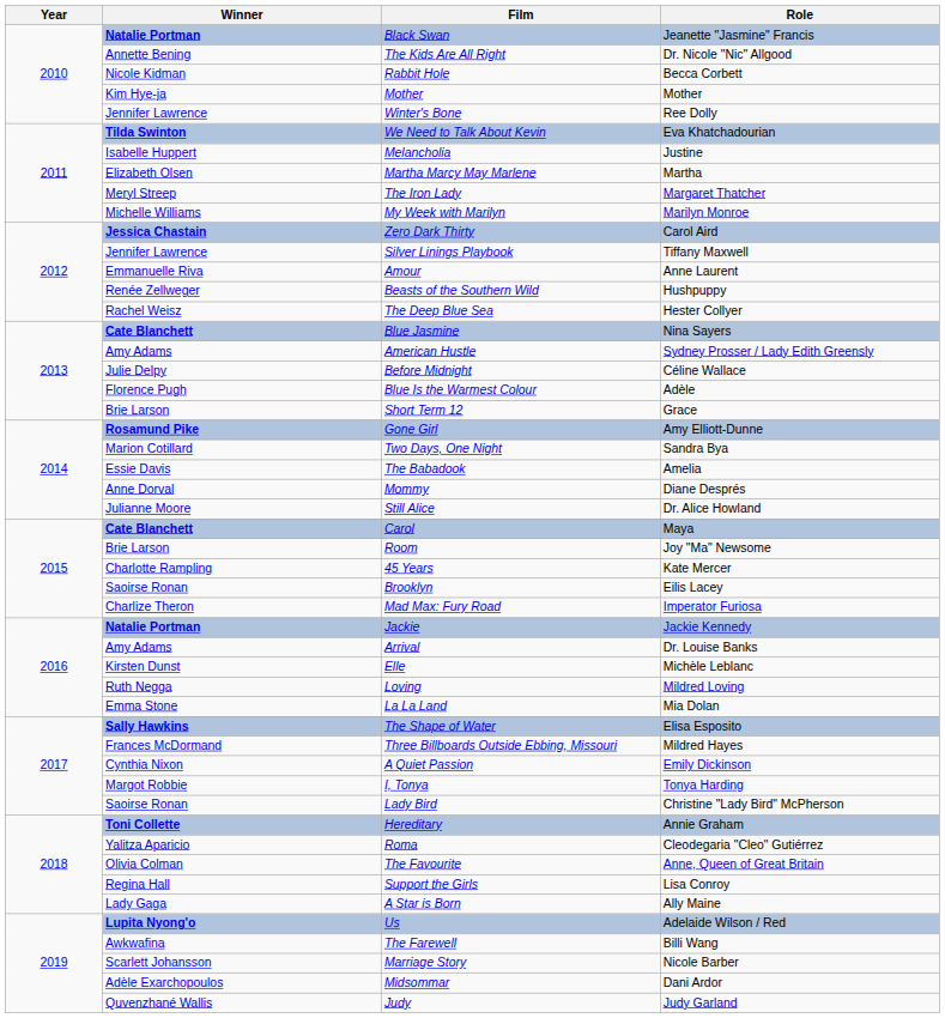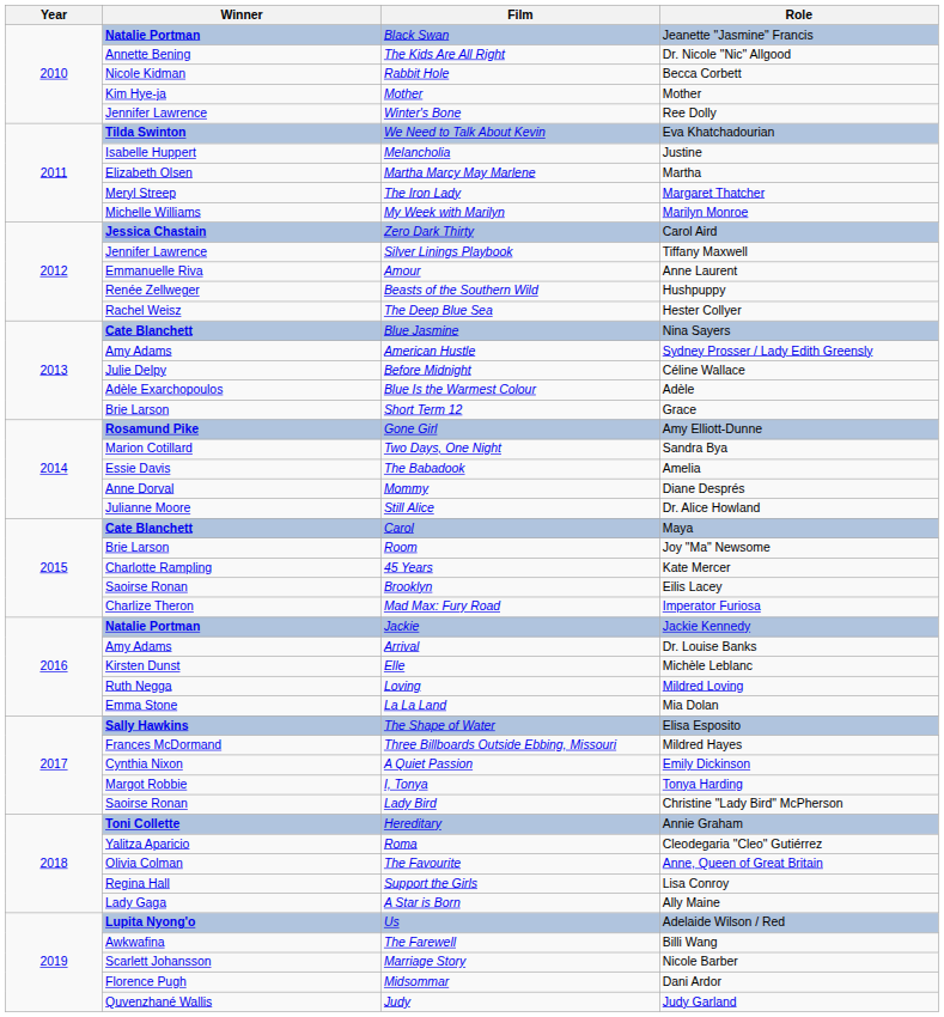 <table class="wikitable" width="95%" cellpadding="5">
 <tr>
 <th width="100"><strong>Year</strong></th>
 <th width="300"><strong>Winner</strong></th>
 <th width="300"><strong>Film</strong></th>
 <th width="300"><strong>Role</strong></th>
 </tr>
 <tr>
 <td rowspan="5" style="text-align:center;"><a href='#'>2010</a></td>
 <td style="background:#B0C4DE;"><strong><a href='#'>Natalie Portman</a></strong></td>
 <td style="background:#B0C4DE;"><em><a href='#'>Black Swan</a></em></td>
 <td style="background:#B0C4DE;">Jeanette "Jasmine" Francis</td>
 </tr>
 <tr>
 <td><a href='#'>Annette Bening</a></td>
 <td><em><a href='#'>The Kids Are All Right</a></em></td>
 <td>Dr. Nicole "Nic" Allgood</td>
 </tr>
 <tr>
 <td><a href='#'>Nicole Kidman</a></td>
 <td><em><a href='#'>Rabbit Hole</a></em></td>
 <td>Becca Corbett</td>
 </tr>
 <tr>
 <td><a href='#'>Kim Hye-ja</a></td>
 <td><em><a href='#'>Mother</a></em></td>
 <td>Mother</td>
 </tr>
 <tr>
 <td><a href='#'>Jennifer Lawrence</a></td>
 <td><em><a href='#'>Winter's Bone</a></em></td>
 <td>Ree Dolly</td>
 </tr>
 <tr>
 <td rowspan="5" style="text-align:center;"><a href='#'>2011</a></td>
 <td style="background:#B0C4DE;"><strong><a href='#'>Tilda Swinton</a></strong></td>
 <td style="background:#B0C4DE;"><em><a href='#'>We Need to Talk About Kevin</a></em></td>
 <td style="background:#B0C4DE;">Eva Khatchadourian</td>
 </tr>
 <tr>
 <td><a href='#'>Isabelle Huppert</a></td>
 <td><em><a href='#'>Melancholia</a></em></td>
 <td>Justine</td>
 </tr>
 <tr>
 <td><a href='#'>Elizabeth Olsen</a></td>
 <td><em><a href='#'>Martha Marcy May Marlene</a></em></td>
 <td>Martha</td>
 </tr>
 <tr>
 <td><a href='#'>Meryl Streep</a></td>
 <td><em><a href='#'>The Iron Lady</a></em></td>
 <td><a href='#'>Margaret Thatcher</a></td>
 </tr>
 <tr>
 <td><a href='#'>Michelle Williams</a></td>
 <td><em><a href='#'>My Week with Marilyn</a></em></td>
 <td><a href='#'>Marilyn Monroe</a></td>
 </tr>
 <tr>
 <td rowspan="5" style="text-align:center;"><a href='#'>2012</a></td>
 <td style="background:#B0C4DE;"><strong><a href='#'>Jessica Chastain</a></strong></td>
 <td style="background:#B0C4DE;"><em><a href='#'>Zero Dark Thirty</a></em></td>
 <td style="background:#B0C4DE;">Carol Aird</td>
 </tr>
 <tr>
 <td><a href='#'>Jennifer Lawrence</a></td>
 <td><em><a href='#'>Silver Linings Playbook</a></em></td>
 <td>Tiffany Maxwell</td>
 </tr>
 <tr>
 <td><a href='#'>Emmanuelle Riva</a></td>
 <td><em><a href='#'>Amour</a></em></td>
 <td>Anne Laurent</td>
 </tr>
 <tr>
 <td><a href='#'>Renée Zellweger</a></td>
 <td><em><a href='#'>Beasts of the Southern Wild</a></em></td>
 <td>Hushpuppy</td>
 </tr>
 <tr>
 <td><a href='#'>Rachel Weisz</a></td>
 <td><em><a href='#'>The Deep Blue Sea</a></em></td>
 <td>Hester Collyer</td>
 </tr>
 <tr>
 <td rowspan="5" style="text-align:center;"><a href='#'>2013</a></td>
 <td style="background:#B0C4DE;"><strong><a href='#'>Cate Blanchett</a></strong></td>
 <td style="background:#B0C4DE;"><em><a href='#'>Blue Jasmine</a></em></td>
 <td style="background:#B0C4DE;">Nina Sayers</td>
 </tr>
 <tr>
 <td><a href='#'>Amy Adams</a></td>
 <td><em><a href='#'>American Hustle</a></em></td>
 <td><a href='#'>Sydney Prosser / Lady Edith Greensly</a></td>
 </tr>
 <tr>
 <td><a href='#'>Julie Delpy</a></td>
 <td><em><a href='#'>Before Midnight</a></em></td>
 <td>Céline Wallace</td>
 </tr>
 <tr>
-<td><a href='#'>Florence Pugh</a></td>
+<td><a href='#'>Adèle Exarchopoulos</a></td>
 <td><em><a href='#'>Blue Is the Warmest Colour</a></em></td>
 <td>Adèle</td>
 </tr>
 <tr>
 <td><a href='#'>Brie Larson</a></td>
 <td><em><a href='#'>Short Term 12</a></em></td>
 <td>Grace</td>
 </tr>
 <tr>
 <td rowspan="5" style="text-align:center;"><a href='#'>2014</a></td>
 <td style="background:#B0C4DE;"><strong><a href='#'>Rosamund Pike</a></strong></td>
 <td style="background:#B0C4DE;"><em><a href='#'>Gone Girl</a></em></td>
 <td style="background:#B0C4DE;">Amy Elliott-Dunne</td>
 </tr>
 <tr>
 <td><a href='#'>Marion Cotillard</a></td>
 <td><em><a href='#'>Two Days, One Night</a></em></td>
 <td>Sandra Bya</td>
 </tr>
 <tr>
 <td><a href='#'>Essie Davis</a></td>
 <td><em><a href='#'>The Babadook</a></em></td>
 <td>Amelia</td>
 </tr>
 <tr>
 <td><a href='#'>Anne Dorval</a></td>
 <td><em><a href='#'>Mommy</a></em></td>
 <td>Diane Després</td>
 </tr>
 <tr>
 <td><a href='#'>Julianne Moore</a></td>
 <td><em><a href='#'>Still Alice</a></em></td>
 <td>Dr. Alice Howland</td>
 </tr>
 <tr>
 <td rowspan="5" style="text-align:center;"><a href='#'>2015</a></td>
 <td style="background:#B0C4DE;"><strong><a href='#'>Cate Blanchett</a></strong></td>
 <td style="background:#B0C4DE;"><em><a href='#'>Carol</a></em></td>
 <td style="background:#B0C4DE;">Maya</td>
 </tr>
 <tr>
 <td><a href='#'>Brie Larson</a></td>
 <td><em><a href='#'>Room</a></em></td>
 <td>Joy "Ma" Newsome</td>
 </tr>
 <tr>
 <td><a href='#'>Charlotte Rampling</a></td>
 <td><em><a href='#'>45 Years</a></em></td>
 <td>Kate Mercer</td>
 </tr>
 <tr>
 <td><a href='#'>Saoirse Ronan</a></td>
 <td><em><a href='#'>Brooklyn</a></em></td>
 <td>Eilis Lacey</td>
 </tr>
 <tr>
 <td><a href='#'>Charlize Theron</a></td>
 <td><em><a href='#'>Mad Max: Fury Road</a></em></td>
 <td><a href='#'>Imperator Furiosa</a></td>
 </tr>
 <tr>
 <td rowspan="5" style="text-align:center;"><a href='#'>2016</a></td>
 <td style="background:#B0C4DE;"><strong><a href='#'>Natalie Portman</a></strong></td>
 <td style="background:#B0C4DE;"><em><a href='#'>Jackie</a></em></td>
 <td style="background:#B0C4DE;"><a href='#'>Jackie Kennedy</a></td>
 </tr>
 <tr>
 <td><a href='#'>Amy Adams</a></td>
 <td><em><a href='#'>Arrival</a></em></td>
 <td>Dr. Louise Banks</td>
 </tr>
 <tr>
 <td><a href='#'>Kirsten Dunst</a></td>
 <td><em><a href='#'>Elle</a></em></td>
 <td>Michèle Leblanc</td>
 </tr>
 <tr>
 <td><a href='#'>Ruth Negga</a></td>
 <td><em><a href='#'>Loving</a></em></td>
 <td><a href='#'>Mildred Loving</a></td>
 </tr>
 <tr>
 <td><a href='#'>Emma Stone</a></td>
 <td><em><a href='#'>La La Land</a></em></td>
 <td>Mia Dolan</td>
 </tr>
 <tr>
 <td rowspan="5" style="text-align:center;"><a href='#'>2017</a></td>
 <td style="background:#B0C4DE;"><strong><a href='#'>Sally Hawkins</a></strong></td>
 <td style="background:#B0C4DE;"><em><a href='#'>The Shape of Water</a></em></td>
 <td style="background:#B0C4DE;">Elisa Esposito</td>
 </tr>
 <tr>
 <td><a href='#'>Frances McDormand</a></td>
 <td><em><a href='#'>Three Billboards Outside Ebbing, Missouri</a></em></td>
 <td>Mildred Hayes</td>
 </tr>
 <tr>
 <td><a href='#'>Cynthia Nixon</a></td>
 <td><em><a href='#'>A Quiet Passion</a></em></td>
 <td><a href='#'>Emily Dickinson</a></td>
 </tr>
 <tr>
 <td><a href='#'>Margot Robbie</a></td>
 <td><em><a href='#'>I, Tonya</a></em></td>
 <td><a href='#'>Tonya Harding</a></td>
 </tr>
 <tr>
 <td><a href='#'>Saoirse Ronan</a></td>
 <td><em><a href='#'>Lady Bird</a></em></td>
 <td>Christine "Lady Bird" McPherson</td>
 </tr>
 <tr>
 <td rowspan="5" style="text-align:center;"><a href='#'>2018</a></td>
 <td style="background:#B0C4DE;"><strong><a href='#'>Toni Collette</a></strong></td>
 <td style="background:#B0C4DE;"><em><a href='#'>Hereditary</a></em></td>
 <td style="background:#B0C4DE;">Annie Graham</td>
 </tr>
 <tr>
 <td><a href='#'>Yalitza Aparicio</a></td>
 <td><em><a href='#'>Roma</a></em></td>
 <td>Cleodegaria "Cleo" Gutiérrez</td>
 </tr>
 <tr>
 <td><a href='#'>Olivia Colman</a></td>
 <td><em><a href='#'>The Favourite</a></em></td>
 <td><a href='#'>Anne, Queen of Great Britain</a></td>
 </tr>
 <tr>
 <td><a href='#'>Regina Hall</a></td>
 <td><em><a href='#'>Support the Girls</a></em></td>
 <td>Lisa Conroy</td>
 </tr>
 <tr>
 <td><a href='#'>Lady Gaga</a></td>
 <td><em><a href='#'>A Star is Born</a></em></td>
 <td>Ally Maine</td>
 </tr>
 <tr>
 <td rowspan="5" style="text-align:center;"><a href='#'>2019</a></td>
 <td style="background:#B0C4DE;"><strong><a href='#'>Lupita Nyong'o</a></strong></td>
 <td style="background:#B0C4DE;"><em><a href='#'>Us</a></em></td>
 <td style="background:#B0C4DE;">Adelaide Wilson / Red</td>
 </tr>
 <tr>
 <td><a href='#'>Awkwafina</a></td>
 <td><em><a href='#'>The Farewell</a></em></td>
 <td>Billi Wang</td>
 </tr>
 <tr>
 <td><a href='#'>Scarlett Johansson</a></td>
 <td><em><a href='#'>Marriage Story</a></em></td>
 <td>Nicole Barber</td>
 </tr>
 <tr>
-<td><a href='#'>Adèle Exarchopoulos</a></td>
+<td><a href='#'>Florence Pugh</a></td>
 <td><em><a href='#'>Midsommar</a></em></td>
 <td>Dani Ardor</td>
 </tr>
 <tr>
 <td><a href='#'>Quvenzhané Wallis</a></td>
 <td><em><a href='#'>Judy</a></em></td>
 <td><a href='#'>Judy Garland</a></td>
 </tr>
 </table>
